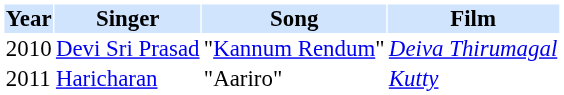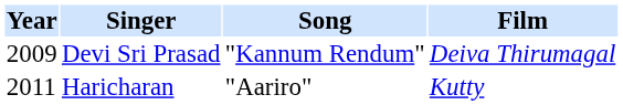 <table cellspacing="1" cellpadding="1" border="0">
 <tr bgcolor="#d1e4fd">
 <th>Year</th>
 <th>Singer</th>
 <th>Song</th>
 <th>Film</th>
 </tr>
 <tr>
-<td>2010</td>
+<td>2009</td>
 <td><a href='#'>Devi Sri Prasad</a></td>
 <td>"<a href='#'>Kannum Rendum</a>"</td>
 <td><em><a href='#'>Deiva Thirumagal</a></em></td>
 </tr>
 <tr>
 <td>2011</td>
 <td><a href='#'>Haricharan</a></td>
 <td>"Aariro"</td>
 <td><em><a href='#'>Kutty</a></em></td>
 </tr>
 </table>
